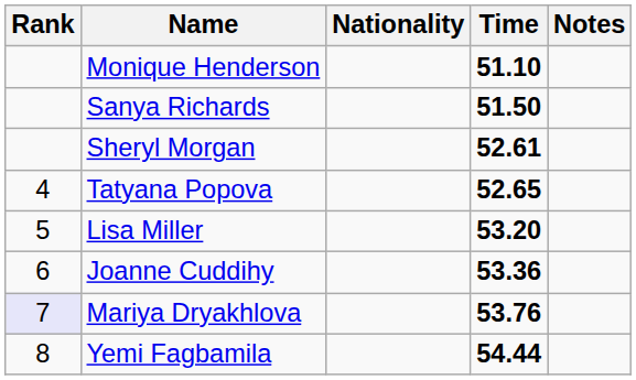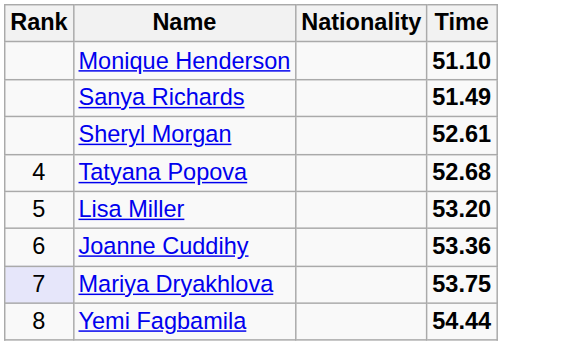 <table class="wikitable sortable" style="text-align:center">
 <tr>
 <th>Rank</th>
 <th>Name</th>
 <th>Nationality</th>
 <th>Time</th>
-<th>Notes</th>
 </tr>
 <tr>
 <td></td>
 <td align=left><a href='#'>Monique Henderson</a></td>
 <td align=left></td>
 <td><strong>51.10</strong></td>
-<td></td>
 </tr>
 <tr>
 <td></td>
 <td align=left><a href='#'>Sanya Richards</a></td>
 <td align=left></td>
-<td><strong>51.50</strong></td>
-<td></td>
+<td><strong>51.49</strong></td>
 </tr>
 <tr>
 <td></td>
 <td align=left><a href='#'>Sheryl Morgan</a></td>
 <td align=left></td>
 <td><strong>52.61</strong></td>
-<td></td>
 </tr>
 <tr>
 <td>4</td>
 <td align=left><a href='#'>Tatyana Popova</a></td>
 <td align=left></td>
-<td><strong>52.65</strong></td>
-<td></td>
+<td><strong>52.68</strong></td>
 </tr>
 <tr>
 <td>5</td>
 <td align=left><a href='#'>Lisa Miller</a></td>
 <td align=left></td>
 <td><strong>53.20</strong></td>
-<td></td>
 </tr>
 <tr>
 <td>6</td>
 <td align=left><a href='#'>Joanne Cuddihy</a></td>
 <td align=left></td>
 <td><strong>53.36</strong></td>
-<td></td>
 </tr>
 <tr>
 <td style="background: lavender;">7</td>
 <td align=left><a href='#'>Mariya Dryakhlova</a></td>
 <td align=left></td>
-<td><strong>53.76</strong></td>
-<td></td>
+<td><strong>53.75</strong></td>
 </tr>
 <tr>
 <td>8</td>
 <td align=left><a href='#'>Yemi Fagbamila</a></td>
 <td align=left></td>
 <td><strong>54.44</strong></td>
-<td></td>
 </tr>
 </table>
